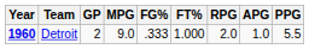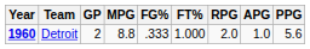 <table class="wikitable sortable" style="font-size:95%; text-align:right;">
 <tr>
 <th>Year</th>
 <th>Team</th>
 <th>GP</th>
 <th>MPG</th>
 <th>FG%</th>
 <th>FT%</th>
 <th>RPG</th>
 <th>APG</th>
 <th>PPG</th>
 </tr>
 <tr>
 <td style="text-align:left;"><strong><a href='#'>1960</a></strong></td>
 <td style="text-align:left;"><a href='#'>Detroit</a></td>
 <td>2</td>
-<td>9.0</td>
+<td>8.8</td>
 <td>.333</td>
 <td>1.000</td>
 <td>2.0</td>
 <td>1.0</td>
-<td>5.5</td>
+<td>5.6</td>
 </tr>
 </table>
